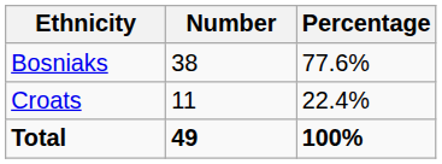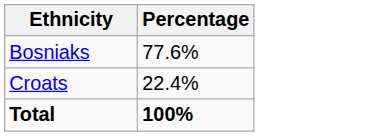 <table class="wikitable">
 <tr>
 <th width="100px">Ethnicity</th>
-<th width="80px">Number</th>
 <th width="80px">Percentage</th>
 </tr>
 <tr>
 <td><a href='#'>Bosniaks</a></td>
-<td>38</td>
 <td>77.6%</td>
 </tr>
 <tr>
 <td><a href='#'>Croats</a></td>
-<td>11</td>
 <td>22.4%</td>
 </tr>
 <tr>
 <td><strong>Total</strong></td>
-<td><strong>49</strong></td>
 <td><strong>100%</strong></td>
 </tr>
 </table>
